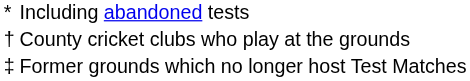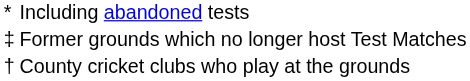 <table>
 <tr>
 <td>*</td>
 <td>Including <a href='#'>abandoned</a> tests</td>
 </tr>
 <tr>
+<td>‡</td>
+<td>Former grounds which no longer host Test Matches</td>
+</tr>
+<tr>
 <td>†</td>
 <td>County cricket clubs who play at the grounds</td>
 </tr>
-<tr>
-<td>‡</td>
-<td>Former grounds which no longer host Test Matches</td>
-</tr>
 </table>
